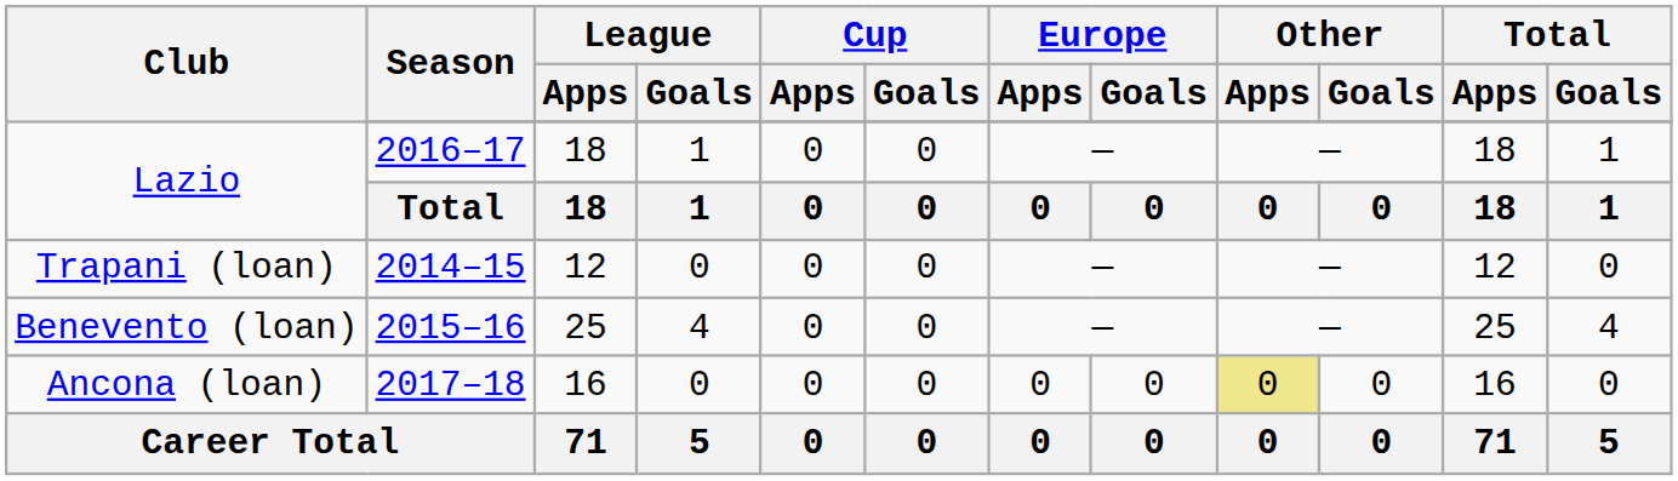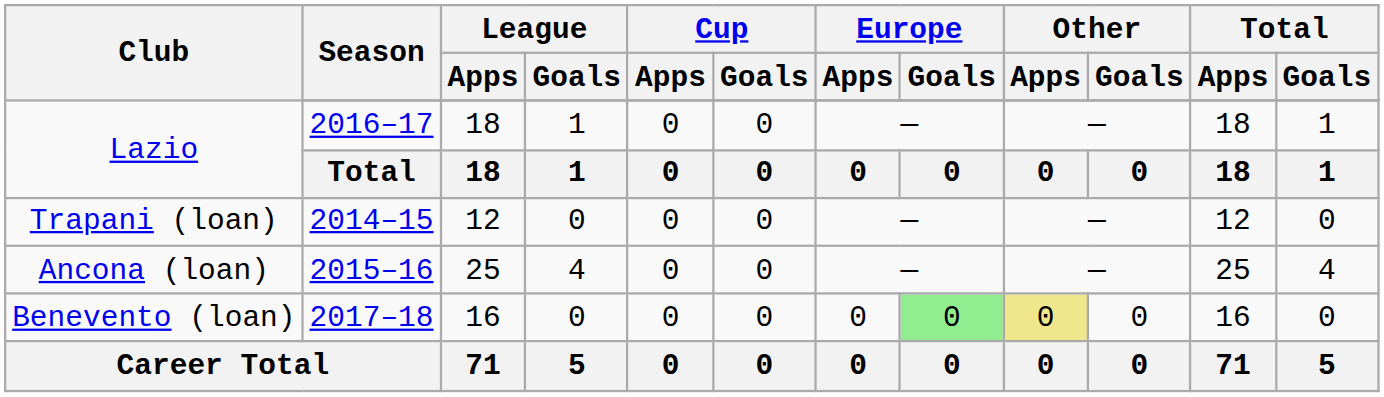 <table class="wikitable" style="text-align: center;">
 <tr>
 <th rowspan="2">Club</th>
 <th rowspan="2">Season</th>
 <th colspan="2">League</th>
 <th colspan="2"><a href='#'>Cup</a></th>
 <th colspan="2"><a href='#'>Europe</a></th>
 <th colspan="2">Other</th>
 <th colspan="2">Total</th>
 </tr>
 <tr>
 <th>Apps</th>
 <th>Goals</th>
 <th>Apps</th>
 <th>Goals</th>
 <th>Apps</th>
 <th>Goals</th>
 <th>Apps</th>
 <th>Goals</th>
 <th>Apps</th>
 <th>Goals</th>
 </tr>
 <tr>
 <td rowspan="3"><a href='#'>Lazio</a></td>
 </tr>
 <tr>
 <td><a href='#'>2016–17</a></td>
 <td>18</td>
 <td>1</td>
 <td>0</td>
 <td>0</td>
 <td colspan="2">—</td>
 <td colspan="2">—</td>
 <td>18</td>
 <td>1</td>
 </tr>
 <tr>
 <th>Total</th>
 <th>18</th>
 <th>1</th>
 <th>0</th>
 <th>0</th>
 <th>0</th>
 <th>0</th>
 <th>0</th>
 <th>0</th>
 <th>18</th>
 <th>1</th>
 </tr>
 <tr>
 <td><a href='#'>Trapani</a> (loan)</td>
 <td><a href='#'>2014–15</a></td>
 <td>12</td>
 <td>0</td>
 <td>0</td>
 <td>0</td>
 <td colspan="2">—</td>
 <td colspan="2">—</td>
 <td>12</td>
 <td>0</td>
 </tr>
 <tr>
-<td><a href='#'>Benevento</a> (loan)</td>
+<td><a href='#'>Ancona</a> (loan)</td>
 <td><a href='#'>2015–16</a></td>
 <td>25</td>
 <td>4</td>
 <td>0</td>
 <td>0</td>
 <td colspan="2">—</td>
 <td colspan="2">—</td>
 <td>25</td>
 <td>4</td>
 </tr>
 <tr>
-<td><a href='#'>Ancona</a> (loan)</td>
+<td><a href='#'>Benevento</a> (loan)</td>
 <td><a href='#'>2017–18</a></td>
 <td>16</td>
 <td>0</td>
 <td>0</td>
 <td>0</td>
 <td>0</td>
-<td>0</td>
+<td style="background: lightgreen;">0</td>
 <td style="background: khaki;">0</td>
 <td>0</td>
 <td>16</td>
 <td>0</td>
 </tr>
 <tr>
 <th colspan="2">Career Total</th>
 <th>71</th>
 <th>5</th>
 <th>0</th>
 <th>0</th>
 <th>0</th>
 <th>0</th>
 <th>0</th>
 <th>0</th>
 <th>71</th>
 <th>5</th>
 </tr>
 </table>
